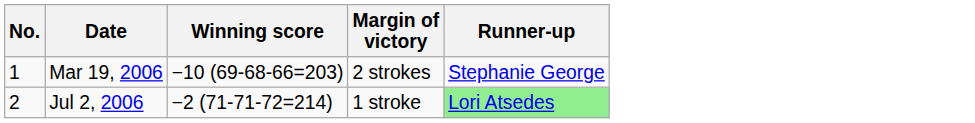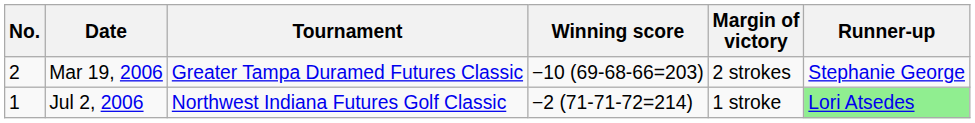 <table class="wikitable" style="font-size:95%;">
 <tr>
 <th>No.</th>
 <th>Date</th>
+<th>Tournament</th>
 <th>Winning score</th>
 <th>Margin of<br>victory</th>
 <th>Runner-up</th>
 </tr>
 <tr>
-<td>1</td>
+<td>2</td>
 <td>Mar 19, <a href='#'>2006</a></td>
+<td><a href='#'>Greater Tampa Duramed Futures Classic</a></td>
 <td>−10 (69-68-66=203)</td>
 <td>2 strokes</td>
 <td> <a href='#'>Stephanie George</a></td>
 </tr>
 <tr>
-<td>2</td>
+<td>1</td>
 <td>Jul 2, <a href='#'>2006</a></td>
+<td><a href='#'>Northwest Indiana Futures Golf Classic</a></td>
 <td>−2 (71-71-72=214)</td>
 <td>1 stroke</td>
 <td style="background: lightgreen;"> <a href='#'>Lori Atsedes</a></td>
 </tr>
 </table>
